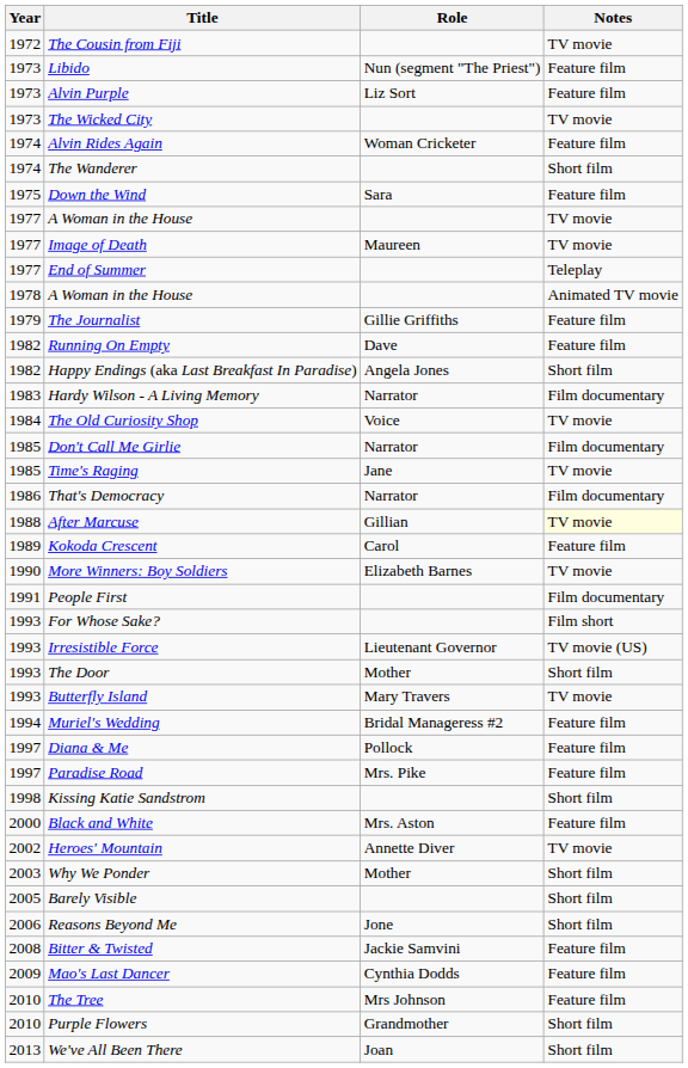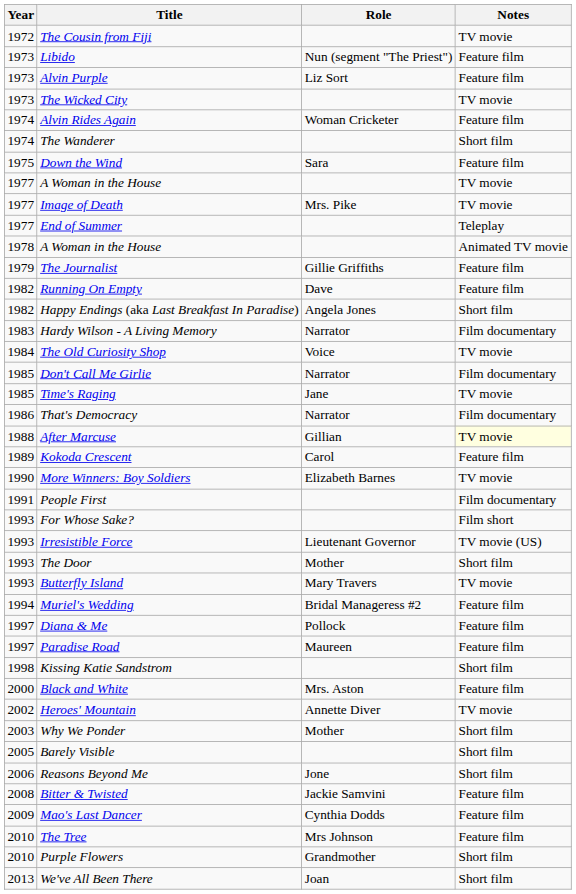 <table class="wikitable">
 <tr>
 <th>Year</th>
 <th>Title</th>
 <th>Role</th>
 <th>Notes</th>
 </tr>
 <tr>
 <td>1972</td>
 <td><em><a href='#'>The Cousin from Fiji</a></em></td>
 <td></td>
 <td>TV movie</td>
 </tr>
 <tr>
 <td>1973</td>
 <td><em><a href='#'>Libido</a></em></td>
 <td>Nun (segment "The Priest")</td>
 <td>Feature film</td>
 </tr>
 <tr>
 <td>1973</td>
 <td><em><a href='#'>Alvin Purple</a></em></td>
 <td>Liz Sort</td>
 <td>Feature film</td>
 </tr>
 <tr>
 <td>1973</td>
 <td><em><a href='#'>The Wicked City</a></em></td>
 <td></td>
 <td>TV movie</td>
 </tr>
 <tr>
 <td>1974</td>
 <td><em><a href='#'>Alvin Rides Again</a></em></td>
 <td>Woman Cricketer</td>
 <td>Feature film</td>
 </tr>
 <tr>
 <td>1974</td>
 <td><em>The Wanderer</em></td>
 <td></td>
 <td>Short film</td>
 </tr>
 <tr>
 <td>1975</td>
 <td><em><a href='#'>Down the Wind</a></em></td>
 <td>Sara</td>
 <td>Feature film</td>
 </tr>
 <tr>
 <td>1977</td>
 <td><em>A Woman in the House</em></td>
 <td></td>
 <td>TV movie</td>
 </tr>
 <tr>
 <td>1977</td>
 <td><em><a href='#'>Image of Death</a></em></td>
-<td>Maureen</td>
+<td>Mrs. Pike</td>
 <td>TV movie</td>
 </tr>
 <tr>
 <td>1977</td>
 <td><em><a href='#'>End of Summer</a></em></td>
 <td></td>
 <td>Teleplay</td>
 </tr>
 <tr>
 <td>1978</td>
 <td><em>A Woman in the House</em></td>
 <td></td>
 <td>Animated TV movie</td>
 </tr>
 <tr>
 <td>1979</td>
 <td><em><a href='#'>The Journalist</a></em></td>
 <td>Gillie Griffiths</td>
 <td>Feature film</td>
 </tr>
 <tr>
 <td>1982</td>
 <td><em><a href='#'>Running On Empty</a></em></td>
 <td>Dave</td>
 <td>Feature film</td>
 </tr>
 <tr>
 <td>1982</td>
 <td><em>Happy Endings</em> (aka <em>Last Breakfast In Paradise</em>)</td>
 <td>Angela Jones</td>
 <td>Short film</td>
 </tr>
 <tr>
 <td>1983</td>
 <td><em>Hardy Wilson - A Living Memory</em></td>
 <td>Narrator</td>
 <td>Film documentary</td>
 </tr>
 <tr>
 <td>1984</td>
 <td><em><a href='#'>The Old Curiosity Shop</a></em></td>
 <td>Voice</td>
 <td>TV movie</td>
 </tr>
 <tr>
 <td>1985</td>
 <td><em><a href='#'>Don't Call Me Girlie</a></em></td>
 <td>Narrator</td>
 <td>Film documentary</td>
 </tr>
 <tr>
 <td>1985</td>
 <td><em><a href='#'>Time's Raging</a></em></td>
 <td>Jane</td>
 <td>TV movie</td>
 </tr>
 <tr>
 <td>1986</td>
 <td><em>That's Democracy</em></td>
 <td>Narrator</td>
 <td>Film documentary</td>
 </tr>
 <tr>
 <td>1988</td>
 <td><em><a href='#'>After Marcuse</a></em></td>
 <td>Gillian</td>
 <td style="background: lightyellow;">TV movie</td>
 </tr>
 <tr>
 <td>1989</td>
 <td><em><a href='#'>Kokoda Crescent</a></em></td>
 <td>Carol</td>
 <td>Feature film</td>
 </tr>
 <tr>
 <td>1990</td>
 <td><em><a href='#'>More Winners: Boy Soldiers</a></em></td>
 <td>Elizabeth Barnes</td>
 <td>TV movie</td>
 </tr>
 <tr>
 <td>1991</td>
 <td><em>People First</em></td>
 <td></td>
 <td>Film documentary</td>
 </tr>
 <tr>
 <td>1993</td>
 <td><em>For Whose Sake?</em></td>
 <td></td>
 <td>Film short</td>
 </tr>
 <tr>
 <td>1993</td>
 <td><em><a href='#'>Irresistible Force</a></em></td>
 <td>Lieutenant Governor</td>
 <td>TV movie (US)</td>
 </tr>
 <tr>
 <td>1993</td>
 <td><em>The Door</em></td>
 <td>Mother</td>
 <td>Short film</td>
 </tr>
 <tr>
 <td>1993</td>
 <td><em><a href='#'>Butterfly Island</a></em></td>
 <td>Mary Travers</td>
 <td>TV movie</td>
 </tr>
 <tr>
 <td>1994</td>
 <td><em><a href='#'>Muriel's Wedding</a></em></td>
 <td>Bridal Manageress #2</td>
 <td>Feature film</td>
 </tr>
 <tr>
 <td>1997</td>
 <td><em><a href='#'>Diana & Me</a></em></td>
 <td>Pollock</td>
 <td>Feature film</td>
 </tr>
 <tr>
 <td>1997</td>
 <td><em><a href='#'>Paradise Road</a></em></td>
-<td>Mrs. Pike</td>
+<td>Maureen</td>
 <td>Feature film</td>
 </tr>
 <tr>
 <td>1998</td>
 <td><em>Kissing Katie Sandstrom</em></td>
 <td></td>
 <td>Short film</td>
 </tr>
 <tr>
 <td>2000</td>
 <td><em><a href='#'>Black and White</a></em></td>
 <td>Mrs. Aston</td>
 <td>Feature film</td>
 </tr>
 <tr>
 <td>2002</td>
 <td><em><a href='#'>Heroes' Mountain</a></em></td>
 <td>Annette Diver</td>
 <td>TV movie</td>
 </tr>
 <tr>
 <td>2003</td>
 <td><em>Why We Ponder</em></td>
 <td>Mother</td>
 <td>Short film</td>
 </tr>
 <tr>
 <td>2005</td>
 <td><em>Barely Visible</em></td>
 <td></td>
 <td>Short film</td>
 </tr>
 <tr>
 <td>2006</td>
 <td><em>Reasons Beyond Me</em></td>
 <td>Jone</td>
 <td>Short film</td>
 </tr>
 <tr>
 <td>2008</td>
 <td><em><a href='#'>Bitter & Twisted</a></em></td>
 <td>Jackie Samvini</td>
 <td>Feature film</td>
 </tr>
 <tr>
 <td>2009</td>
 <td><em><a href='#'>Mao's Last Dancer</a></em></td>
 <td>Cynthia Dodds</td>
 <td>Feature film</td>
 </tr>
 <tr>
 <td>2010</td>
 <td><em><a href='#'>The Tree</a></em></td>
 <td>Mrs Johnson</td>
 <td>Feature film</td>
 </tr>
 <tr>
 <td>2010</td>
 <td><em>Purple Flowers</em></td>
 <td>Grandmother</td>
 <td>Short film</td>
 </tr>
 <tr>
 <td>2013</td>
 <td><em>We've All Been There</em></td>
 <td>Joan</td>
 <td>Short film</td>
 </tr>
 </table>
